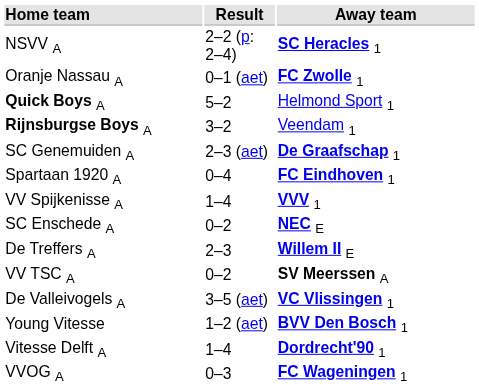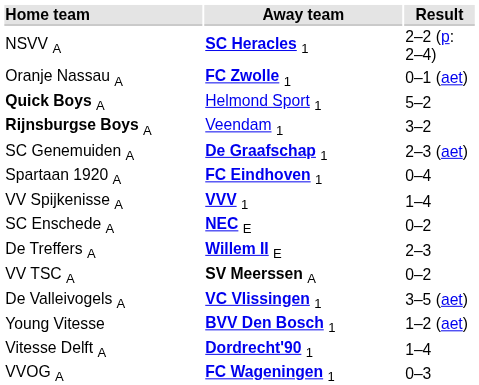 <table style="float:right;">
 <tr bgcolor="#E4E4E4">
 <th style="border-bottom:1px solid #AAAAAA" width="200" align="left">Home team</th>
+<th style="border-bottom:1px solid #AAAAAA" width="200">Away team</th>
 <th style="border-bottom:1px solid #AAAAAA" width="70" align="center">Result</th>
-<th style="border-bottom:1px solid #AAAAAA" width="200">Away team</th>
 </tr>
 <tr>
 <td>NSVV <sub>A</sub></td>
+<td><strong><a href='#'>SC Heracles</a></strong> <sub>1</sub></td>
 <td>2–2 (<a href='#'>p</a>: 2–4)</td>
-<td><strong><a href='#'>SC Heracles</a></strong> <sub>1</sub></td>
 </tr>
 <tr>
 <td>Oranje Nassau <sub>A</sub></td>
+<td><strong><a href='#'>FC Zwolle</a></strong> <sub>1</sub></td>
 <td>0–1 (<a href='#'>aet</a>)</td>
-<td><strong><a href='#'>FC Zwolle</a></strong> <sub>1</sub></td>
 </tr>
 <tr>
 <td><strong>Quick Boys</strong> <sub>A</sub></td>
+<td><a href='#'>Helmond Sport</a> <sub>1</sub></td>
 <td>5–2</td>
-<td><a href='#'>Helmond Sport</a> <sub>1</sub></td>
 </tr>
 <tr>
 <td><strong>Rijnsburgse Boys</strong> <sub>A</sub></td>
+<td><a href='#'>Veendam</a> <sub>1</sub></td>
 <td>3–2</td>
-<td><a href='#'>Veendam</a> <sub>1</sub></td>
 </tr>
 <tr>
 <td>SC Genemuiden <sub>A</sub></td>
+<td><strong><a href='#'>De Graafschap</a></strong> <sub>1</sub></td>
 <td>2–3 (<a href='#'>aet</a>)</td>
-<td><strong><a href='#'>De Graafschap</a></strong> <sub>1</sub></td>
 </tr>
 <tr>
 <td>Spartaan 1920 <sub>A</sub></td>
+<td><strong><a href='#'>FC Eindhoven</a></strong> <sub>1</sub></td>
 <td>0–4</td>
-<td><strong><a href='#'>FC Eindhoven</a></strong> <sub>1</sub></td>
 </tr>
 <tr>
 <td>VV Spijkenisse <sub>A</sub></td>
+<td><strong><a href='#'>VVV</a></strong> <sub>1</sub></td>
 <td>1–4</td>
-<td><strong><a href='#'>VVV</a></strong> <sub>1</sub></td>
 </tr>
 <tr>
 <td>SC Enschede <sub>A</sub></td>
+<td><strong><a href='#'>NEC</a></strong> <sub>E</sub></td>
 <td>0–2</td>
-<td><strong><a href='#'>NEC</a></strong> <sub>E</sub></td>
 </tr>
 <tr>
 <td>De Treffers <sub>A</sub></td>
+<td><strong><a href='#'>Willem II</a></strong> <sub>E</sub></td>
 <td>2–3</td>
-<td><strong><a href='#'>Willem II</a></strong> <sub>E</sub></td>
 </tr>
 <tr>
 <td>VV TSC <sub>A</sub></td>
+<td><strong>SV Meerssen</strong> <sub>A</sub></td>
 <td>0–2</td>
-<td><strong>SV Meerssen</strong> <sub>A</sub></td>
 </tr>
 <tr>
 <td>De Valleivogels <sub>A</sub></td>
+<td><strong><a href='#'>VC Vlissingen</a></strong> <sub>1</sub></td>
 <td>3–5 (<a href='#'>aet</a>)</td>
-<td><strong><a href='#'>VC Vlissingen</a></strong> <sub>1</sub></td>
 </tr>
 <tr>
 <td>Young Vitesse</td>
+<td><strong><a href='#'>BVV Den Bosch</a></strong> <sub>1</sub></td>
 <td>1–2 (<a href='#'>aet</a>)</td>
-<td><strong><a href='#'>BVV Den Bosch</a></strong> <sub>1</sub></td>
 </tr>
 <tr>
 <td>Vitesse Delft <sub>A</sub></td>
+<td><strong><a href='#'>Dordrecht'90</a></strong> <sub>1</sub></td>
 <td>1–4</td>
-<td><strong><a href='#'>Dordrecht'90</a></strong> <sub>1</sub></td>
 </tr>
 <tr>
 <td>VVOG <sub>A</sub></td>
+<td><strong><a href='#'>FC Wageningen</a></strong> <sub>1</sub></td>
 <td>0–3</td>
-<td><strong><a href='#'>FC Wageningen</a></strong> <sub>1</sub></td>
 </tr>
 </table>
